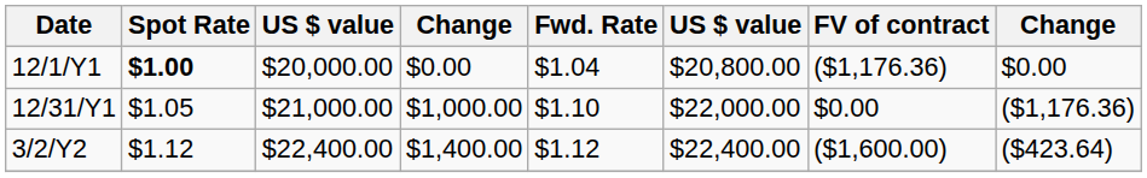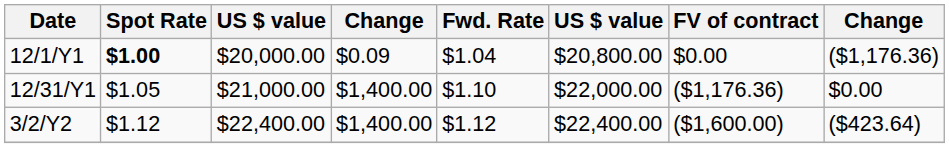 <table class="wikitable">
 <tr>
 <th>Date</th>
 <th>Spot Rate</th>
 <th>US $ value</th>
 <th>Change</th>
 <th>Fwd. Rate</th>
 <th>US $ value</th>
 <th>FV of contract</th>
 <th>Change</th>
 </tr>
 <tr>
 <td>12/1/Y1</td>
 <td><strong>$1.00</strong></td>
 <td>$20,000.00</td>
-<td>$0.00</td>
+<td>$0.09</td>
 <td>$1.04</td>
 <td>$20,800.00</td>
+<td>$0.00</td>
 <td>($1,176.36)</td>
-<td>$0.00</td>
 </tr>
 <tr>
 <td>12/31/Y1</td>
 <td>$1.05</td>
 <td>$21,000.00</td>
-<td>$1,000.00</td>
+<td>$1,400.00</td>
 <td>$1.10</td>
 <td>$22,000.00</td>
+<td>($1,176.36)</td>
 <td>$0.00</td>
-<td>($1,176.36)</td>
 </tr>
 <tr>
 <td>3/2/Y2</td>
 <td>$1.12</td>
 <td>$22,400.00</td>
 <td>$1,400.00</td>
 <td>$1.12</td>
 <td>$22,400.00</td>
 <td>($1,600.00)</td>
 <td>($423.64)</td>
 </tr>
 <tr>
 </tr>
 </table>
